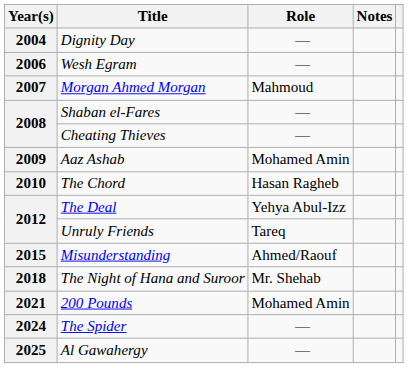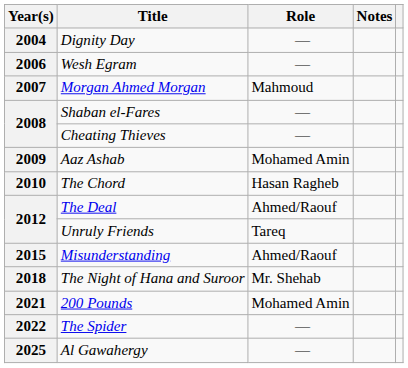 <table class="wikitable plainrowheaders sortable"  style=font-size:100%>
 <tr>
 <th scope="col">Year(s)</th>
 <th scope="col">Title</th>
 <th scope="col" class="unsortable">Role</th>
 <th scope="col" class="unsortable">Notes</th>
 <th scope="col" class="unsortable"></th>
 </tr>
 <tr>
 <th scope="row">2004</th>
 <td><em>Dignity Day</em></td>
 <td align="center"> —</td>
 <td></td>
 <td style="text-align:center;"></td>
 </tr>
 <tr>
 <th scope="row">2006</th>
 <td><em>Wesh Egram</em></td>
 <td align="center"> —</td>
 <td></td>
 <td style="text-align:center;"></td>
 </tr>
 <tr>
 <th scope="row">2007</th>
 <td><em><a href='#'>Morgan Ahmed Morgan</a></em></td>
 <td>Mahmoud</td>
 <td></td>
 <td style="text-align:center;"></td>
 </tr>
 <tr>
 <th scope="row"  rowspan="2">2008</th>
 <td><em>Shaban el-Fares</em></td>
 <td align="center"> —</td>
 <td></td>
 <td style="text-align:center;"></td>
 </tr>
 <tr>
 <td><em>Cheating Thieves</em></td>
 <td align="center"> —</td>
 <td></td>
 <td style="text-align:center;"></td>
 </tr>
 <tr>
 <th scope="row">2009</th>
 <td><em>Aaz Ashab</em></td>
 <td>Mohamed Amin</td>
 <td></td>
 <td style="text-align:center;"></td>
 </tr>
 <tr>
 <th scope="row">2010</th>
 <td><em>The Chord</em></td>
 <td>Hasan Ragheb</td>
 <td></td>
 <td style="text-align:center;"></td>
 </tr>
 <tr>
 <th scope="row"  rowspan="2">2012</th>
 <td><em><a href='#'>The Deal</a></em></td>
-<td>Yehya Abul-Izz</td>
+<td>Ahmed/Raouf</td>
 <td></td>
 <td style="text-align:center;"></td>
 </tr>
 <tr>
 <td><em>Unruly Friends</em></td>
 <td>Tareq</td>
 <td></td>
 <td style="text-align:center;"></td>
 </tr>
 <tr>
 <th scope="row">2015</th>
 <td><em><a href='#'>Misunderstanding</a></em></td>
 <td>Ahmed/Raouf</td>
 <td></td>
 <td style="text-align:center;"></td>
 </tr>
 <tr>
 <th scope="row">2018</th>
 <td><em>The Night of Hana and Suroor</em></td>
 <td>Mr. Shehab</td>
 <td></td>
 <td style="text-align:center;"></td>
 </tr>
 <tr>
 <th scope="row">2021</th>
 <td><em><a href='#'>200 Pounds</a></em></td>
 <td>Mohamed Amin</td>
 <td></td>
 <td style="text-align:center;"></td>
 </tr>
 <tr>
-<th scope="row">2024</th>
+<th scope="row">2022</th>
 <td><em><a href='#'>The Spider</a></em></td>
 <td align="center"> —</td>
 <td></td>
 <td style="text-align:center;"></td>
 </tr>
 <tr>
 <th scope="row">2025</th>
 <td><em>Al Gawahergy</em></td>
 <td align="center"> —</td>
 <td></td>
 <td style="text-align:center;"></td>
 </tr>
 </table>
